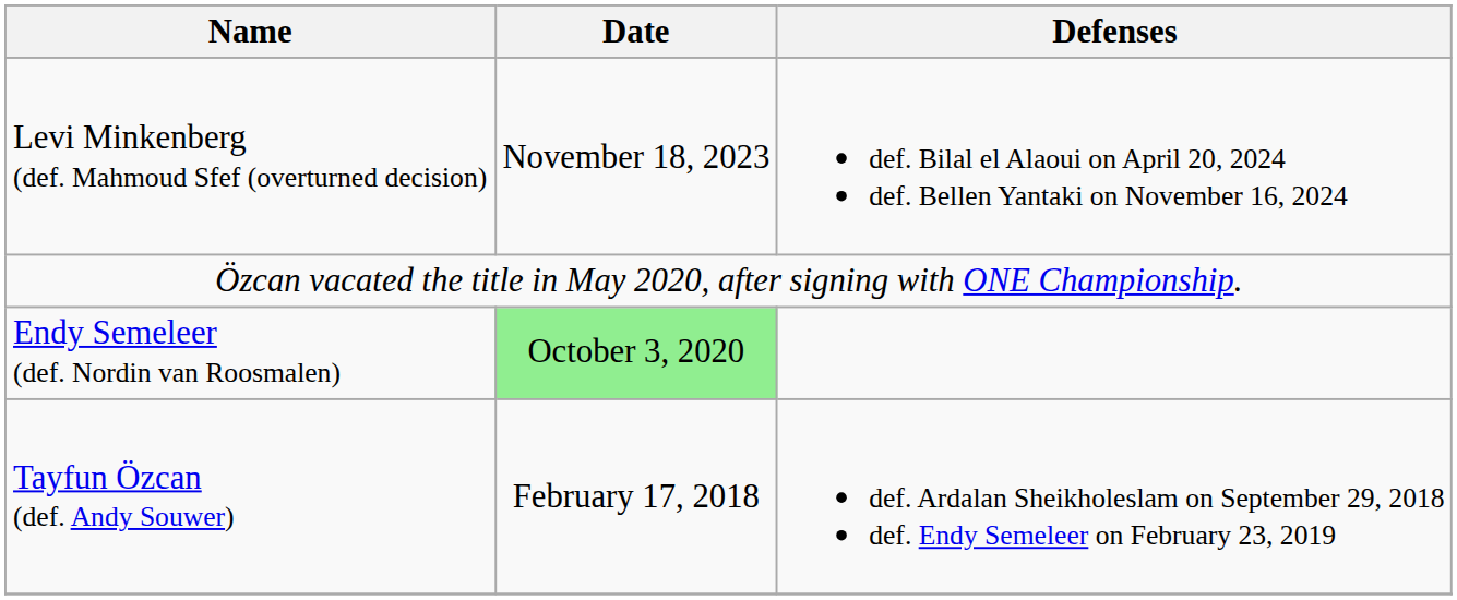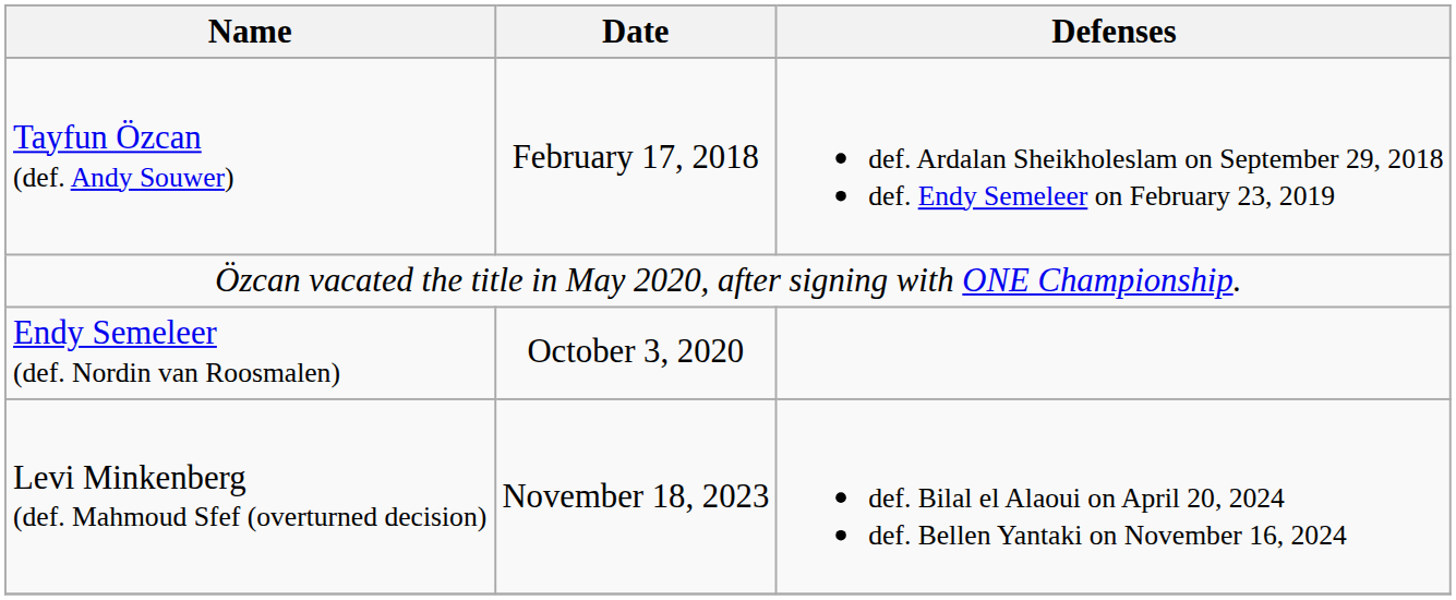 <table class="wikitable">
 <tr>
 <th>Name</th>
 <th>Date</th>
 <th>Defenses</th>
 </tr>
 <tr>
-<td align=left> Levi Minkenberg <br><small>(def. Mahmoud Sfef (overturned decision)</small></td>
-<td align=center>November 18, 2023</td>
-<td><br><ul><li><small>def. Bilal el Alaoui on April 20, 2024 </small></li><li><small>def. Bellen Yantaki on November 16, 2024 </small></li></ul></td>
+<td align=left> <a href='#'>Tayfun Özcan</a> <br><small>(def. <a href='#'>Andy Souwer</a>)</small></td>
+<td align=center>February 17, 2018</td>
+<td><br><ul><li><small>def. Ardalan Sheikholeslam on September 29, 2018 </small></li><li><small>def. <a href='#'>Endy Semeleer</a> on February 23, 2019 </small></li></ul></td>
 </tr>
 <tr>
 <td colspan=3 align=center><em>Özcan vacated the title in May 2020, after signing with <a href='#'>ONE Championship</a>.</em></td>
 </tr>
 <tr>
 <td align=left> <a href='#'>Endy Semeleer</a> <br><small>(def. Nordin van Roosmalen)</small></td>
-<td align=center style="background: lightgreen;">October 3, 2020</td>
+<td align=center>October 3, 2020</td>
 </tr>
 <tr>
-<td align=left> <a href='#'>Tayfun Özcan</a> <br><small>(def. <a href='#'>Andy Souwer</a>)</small></td>
-<td align=center>February 17, 2018</td>
-<td><br><ul><li><small>def. Ardalan Sheikholeslam on September 29, 2018 </small></li><li><small>def. <a href='#'>Endy Semeleer</a> on February 23, 2019 </small></li></ul></td>
+<td align=left> Levi Minkenberg <br><small>(def. Mahmoud Sfef (overturned decision)</small></td>
+<td align=center>November 18, 2023</td>
+<td><br><ul><li><small>def. Bilal el Alaoui on April 20, 2024 </small></li><li><small>def. Bellen Yantaki on November 16, 2024 </small></li></ul></td>
 </tr>
 <tr>
 </tr>
 </table>
